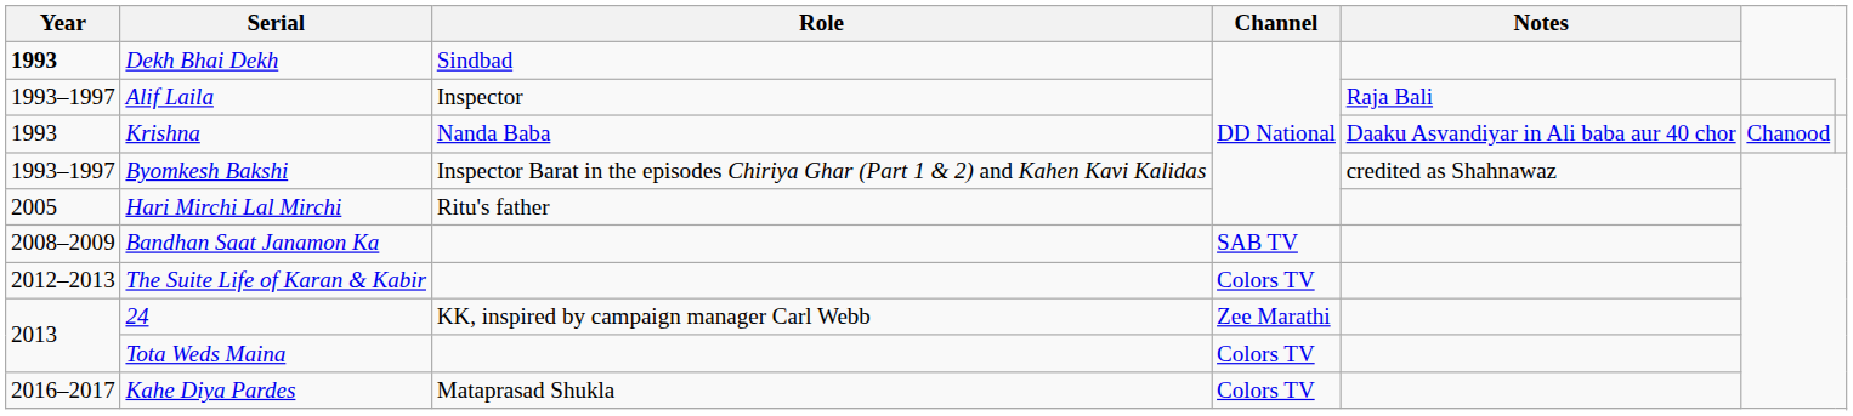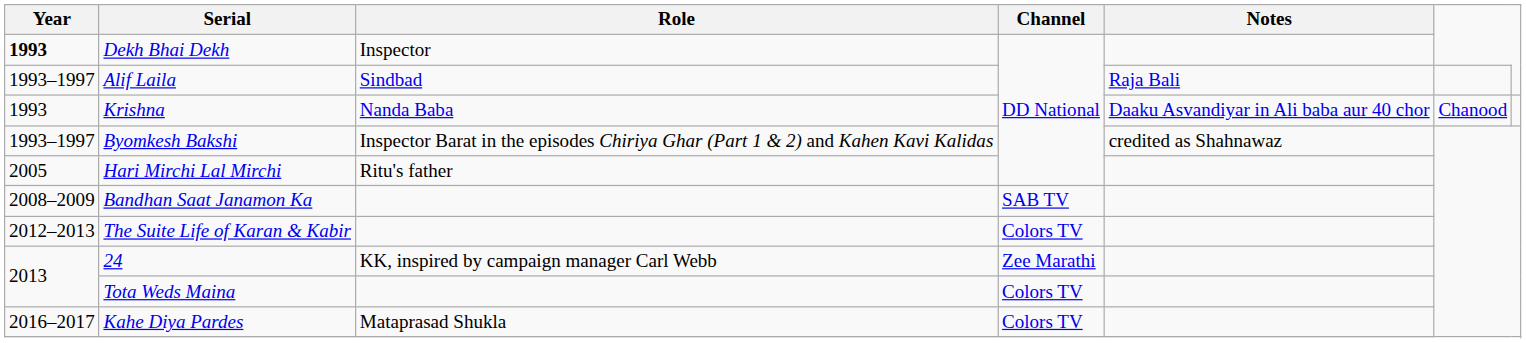 <table class="wikitable sortable">
 <tr>
 <th>Year</th>
 <th>Serial</th>
 <th>Role</th>
 <th>Channel</th>
 <th>Notes</th>
 </tr>
 <tr>
 <td><strong>1993</strong></td>
 <td><em><a href='#'>Dekh Bhai Dekh</a></em></td>
-<td><a href='#'>Sindbad</a></td>
+<td>Inspector</td>
 <td rowspan="5"><a href='#'>DD National</a></td>
 <td></td>
 </tr>
 <tr>
 <td>1993–1997</td>
 <td><em><a href='#'>Alif Laila</a></em></td>
-<td>Inspector</td>
+<td><a href='#'>Sindbad</a></td>
 <td><a href='#'>Raja Bali</a></td>
 <td></td>
 </tr>
 <tr>
 <td>1993</td>
 <td><em><a href='#'>Krishna</a></em></td>
 <td><a href='#'>Nanda Baba</a></td>
 <td><a href='#'>Daaku Asvandiyar in Ali baba aur 40 chor</a></td>
 <td><a href='#'>Chanood</a></td>
 <td></td>
 </tr>
 <tr>
 <td>1993–1997</td>
 <td><em><a href='#'>Byomkesh Bakshi</a></em></td>
 <td>Inspector Barat in the episodes <em>Chiriya Ghar (Part 1 & 2)</em> and <em>Kahen Kavi Kalidas</em></td>
 <td>credited as Shahnawaz</td>
 </tr>
 <tr>
 <td>2005</td>
 <td><em><a href='#'>Hari Mirchi Lal Mirchi</a></em></td>
 <td>Ritu's father</td>
 <td></td>
 </tr>
 <tr>
 <td>2008–2009</td>
 <td><em><a href='#'>Bandhan Saat Janamon Ka</a></em></td>
 <td></td>
 <td><a href='#'>SAB TV</a></td>
 <td></td>
 </tr>
 <tr>
 <td>2012–2013</td>
 <td><em><a href='#'>The Suite Life of Karan & Kabir</a></em></td>
 <td></td>
 <td><a href='#'>Colors TV</a></td>
 <td></td>
 </tr>
 <tr>
 <td rowspan="2">2013</td>
 <td><em><a href='#'>24</a></em></td>
 <td>KK, inspired by campaign manager Carl Webb</td>
 <td><a href='#'>Zee Marathi</a></td>
 <td></td>
 </tr>
 <tr>
 <td><em><a href='#'>Tota Weds Maina</a></em></td>
 <td></td>
 <td><a href='#'>Colors TV</a></td>
 <td></td>
 </tr>
 <tr>
 <td>2016–2017</td>
 <td><em><a href='#'>Kahe Diya Pardes</a></em></td>
 <td>Mataprasad Shukla</td>
 <td><a href='#'>Colors TV</a></td>
 <td></td>
 </tr>
 <tr>
 </tr>
 </table>
